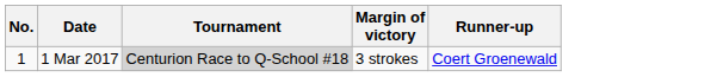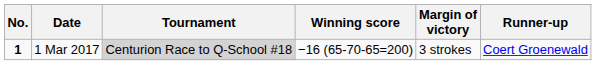 <table class="wikitable" style="font-size:95%;">
 <tr>
 <th>No.</th>
 <th>Date</th>
 <th>Tournament</th>
+<th>Winning score</th>
 <th>Margin of<br>victory</th>
 <th>Runner-up</th>
 </tr>
 <tr>
-<td align=center>1</td>
+<td align=center><strong>1</strong></td>
 <td align=right>1 Mar 2017</td>
 <td style="background: lightgrey;">Centurion Race to Q-School #18</td>
+<td>−16 (65-70-65=200)</td>
 <td>3 strokes</td>
 <td> <a href='#'>Coert Groenewald</a></td>
 </tr>
 </table>
